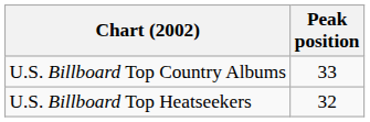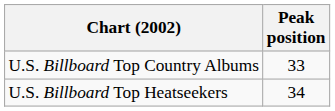 <table class="wikitable">
 <tr>
 <th>Chart (2002)</th>
 <th>Peak<br>position</th>
 </tr>
 <tr>
 <td>U.S. <em>Billboard</em> Top Country Albums</td>
 <td align="center">33</td>
 </tr>
 <tr>
 <td>U.S. <em>Billboard</em> Top Heatseekers</td>
-<td align="center">32</td>
+<td align="center">34</td>
 </tr>
 </table>
